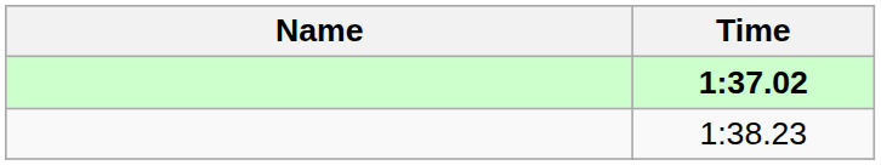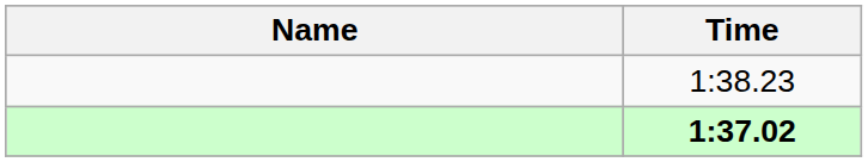 <table class="wikitable" style="text-align:center;">
 <tr>
 <th style="width:19em">Name</th>
 <th style="width:7em">Time</th>
 </tr>
+<tr>
+<td align=left></td>
+<td>1:38.23</td>
+</tr>
 <tr bgcolor=ccffcc>
 <td align=left><strong></strong></td>
 <td><strong>1:37.02</strong></td>
 </tr>
-<tr>
-<td align=left></td>
-<td>1:38.23</td>
-</tr>
 </table>
